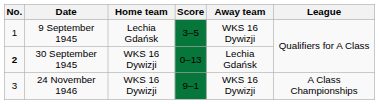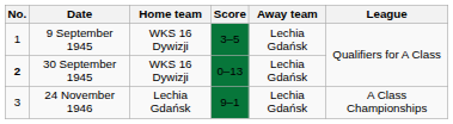 <table class="wikitable" style="text-align: center">
 <tr>
 <th>No.</th>
 <th>Date</th>
 <th>Home team</th>
 <th>Score</th>
 <th>Away team</th>
 <th>League</th>
 </tr>
 <tr>
 <td>1</td>
 <td>9 September 1945</td>
+<td>WKS 16 Dywizji</td>
+<td bgcolor=#07763a><span>3–5</span></td>
 <td>Lechia Gdańsk</td>
-<td bgcolor=#07763a><span>3–5</span></td>
-<td>WKS 16 Dywizji</td>
 <td rowspan=2>Qualifiers for A Class</td>
 </tr>
 <tr>
 <td><strong>2</strong></td>
 <td>30 September 1945</td>
 <td>WKS 16 Dywizji</td>
 <td bgcolor=#07763a><span>0–13</span></td>
 <td>Lechia Gdańsk</td>
 </tr>
 <tr>
 <td>3</td>
 <td>24 November 1946</td>
-<td>WKS 16 Dywizji</td>
+<td>Lechia Gdańsk</td>
 <td bgcolor=#07763a><span>9–1</span></td>
-<td>WKS 16 Dywizji</td>
+<td>Lechia Gdańsk</td>
 <td>A Class Championships</td>
 </tr>
 </table>
